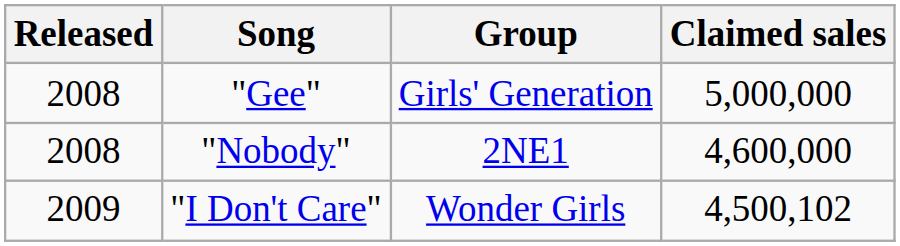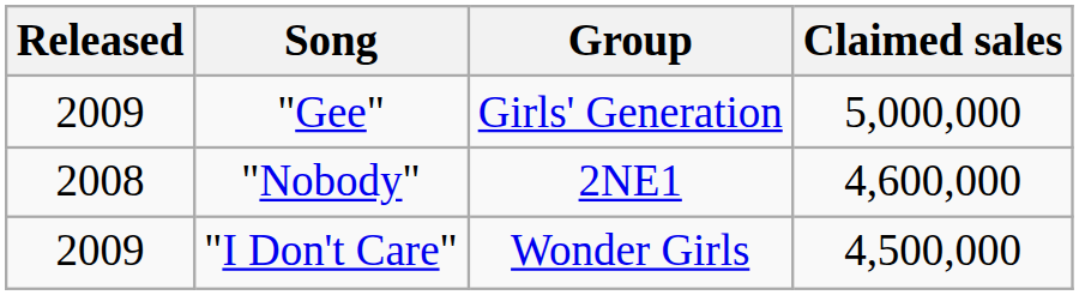 <table class="wikitable" style="text-align:center;">
 <tr>
 <th>Released</th>
 <th>Song</th>
 <th>Group</th>
 <th>Claimed sales</th>
 </tr>
 <tr>
-<td>2008</td>
+<td>2009</td>
 <td>"<a href='#'>Gee</a>"</td>
 <td><a href='#'>Girls' Generation</a></td>
 <td>5,000,000</td>
 </tr>
 <tr>
 <td>2008</td>
 <td>"<a href='#'>Nobody</a>"</td>
 <td><a href='#'>2NE1</a></td>
 <td>4,600,000</td>
 </tr>
 <tr>
 <td>2009</td>
 <td>"<a href='#'>I Don't Care</a>"</td>
 <td><a href='#'>Wonder Girls</a></td>
-<td>4,500,102</td>
+<td>4,500,000</td>
 </tr>
 </table>
